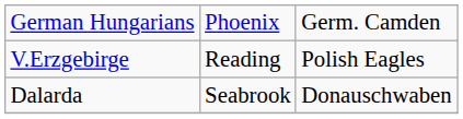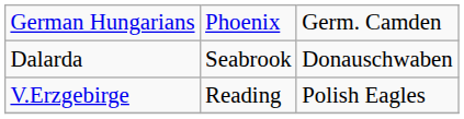 <table class="wikitable">
 <tr>
 <td><a href='#'>German Hungarians</a></td>
 <td><a href='#'>Phoenix</a></td>
 <td>Germ. Camden</td>
 </tr>
 <tr>
+<td>Dalarda</td>
+<td>Seabrook</td>
+<td>Donauschwaben</td>
+</tr>
+<tr>
 <td><a href='#'>V.Erzgebirge</a></td>
 <td>Reading</td>
 <td>Polish Eagles</td>
 </tr>
-<tr>
-<td>Dalarda</td>
-<td>Seabrook</td>
-<td>Donauschwaben</td>
-</tr>
 <tr ||Schwarzwald Kickers||>
 </tr>
 </table>
